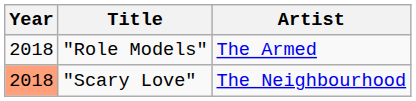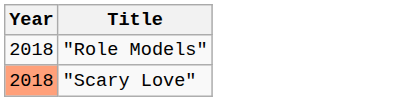 <table class="wikitable">
 <tr>
 <th>Year</th>
 <th>Title</th>
-<th>Artist</th>
 </tr>
 <tr>
 <td>2018</td>
 <td>"Role Models"</td>
-<td><a href='#'>The Armed</a></td>
 </tr>
 <tr>
 <td style="background: lightsalmon;">2018</td>
 <td>"Scary Love"</td>
-<td><a href='#'>The Neighbourhood</a></td>
 </tr>
 </table>
